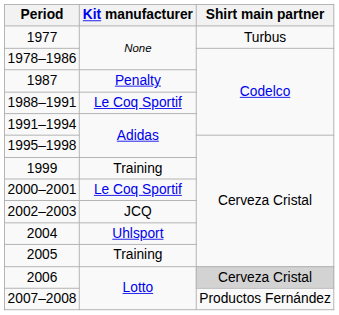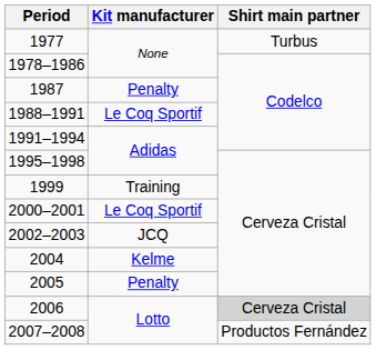 <table class="wikitable" style="text-align: center">
 <tr>
 <th>Period</th>
 <th><a href='#'>Kit</a> manufacturer</th>
 <th>Shirt main partner</th>
 </tr>
 <tr>
 <td>1977</td>
 <td rowspan=2><small><em>None</em></small></td>
 <td>Turbus</td>
 </tr>
 <tr>
 <td>1978–1986</td>
 <td rowspan=4><a href='#'>Codelco</a></td>
 </tr>
 <tr>
 <td>1987</td>
 <td><a href='#'>Penalty</a></td>
 </tr>
 <tr>
 <td>1988–1991</td>
 <td><a href='#'>Le Coq Sportif</a></td>
 </tr>
 <tr>
 <td>1991–1994</td>
 <td rowspan=2><a href='#'>Adidas</a></td>
 </tr>
 <tr>
 <td>1995–1998</td>
 <td rowspan=6>Cerveza Cristal</td>
 </tr>
 <tr>
 <td>1999</td>
 <td>Training</td>
 </tr>
 <tr>
 <td>2000–2001</td>
 <td><a href='#'>Le Coq Sportif</a></td>
 </tr>
 <tr>
 <td>2002–2003</td>
 <td>JCQ</td>
 </tr>
 <tr>
 <td>2004</td>
-<td><a href='#'>Uhlsport</a></td>
+<td><a href='#'>Kelme</a></td>
 </tr>
 <tr>
 <td>2005</td>
-<td>Training</td>
+<td><a href='#'>Penalty</a></td>
 </tr>
 <tr>
 <td>2006</td>
 <td rowspan=2><a href='#'>Lotto</a></td>
 <td style="background: lightgrey;">Cerveza Cristal</td>
 </tr>
 <tr>
 <td>2007–2008</td>
 <td rowspan=2>Productos Fernández</td>
 </tr>
 </table>
